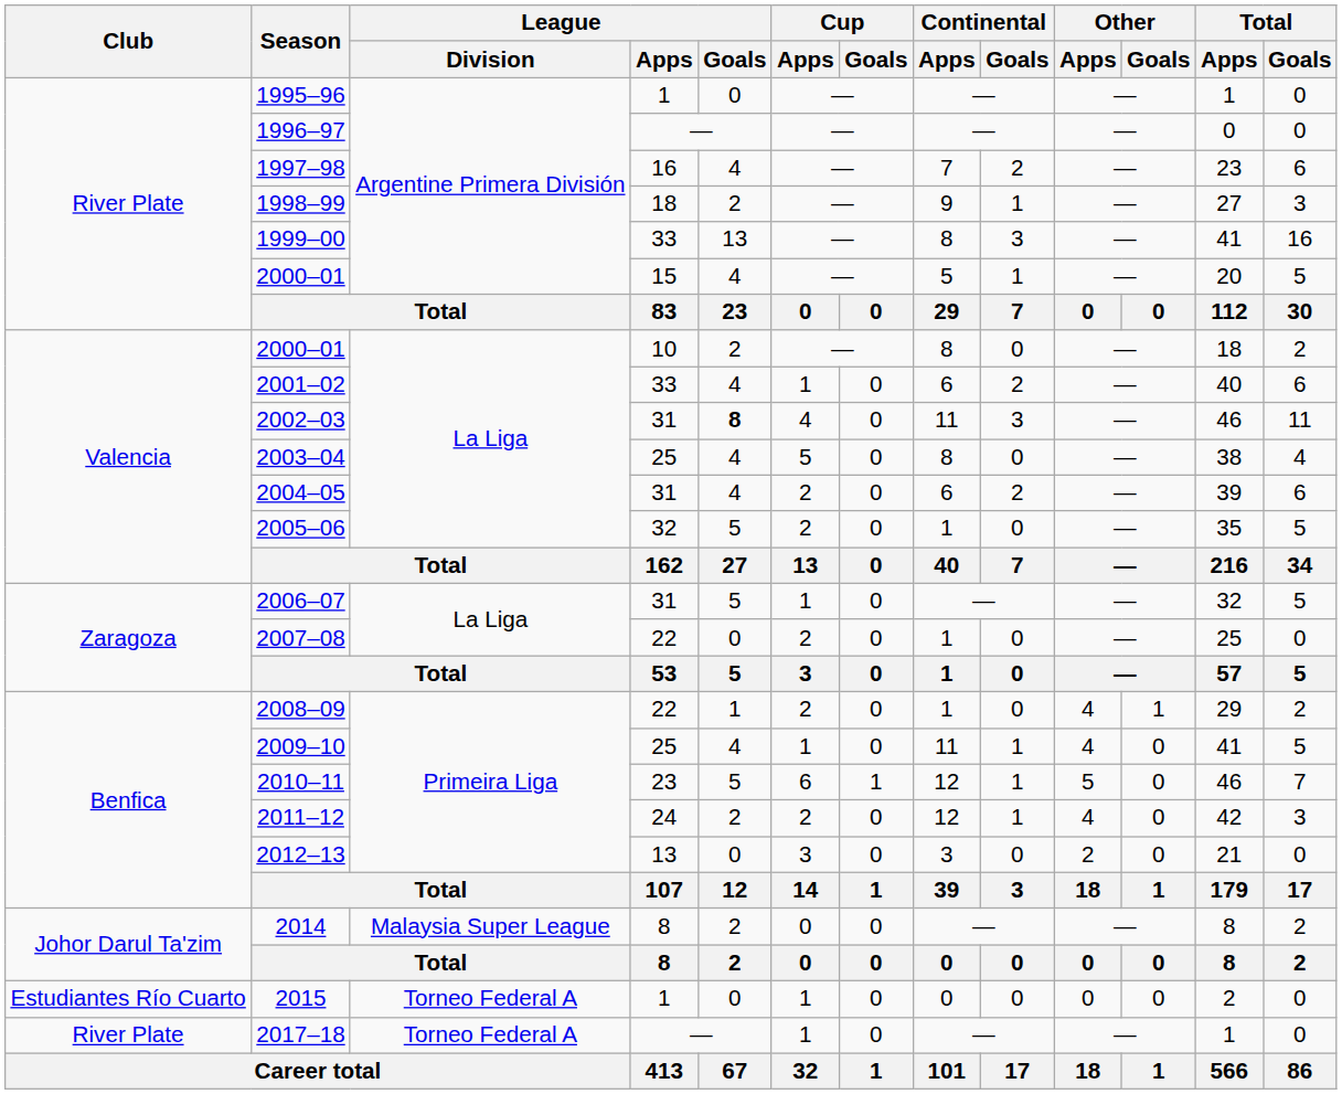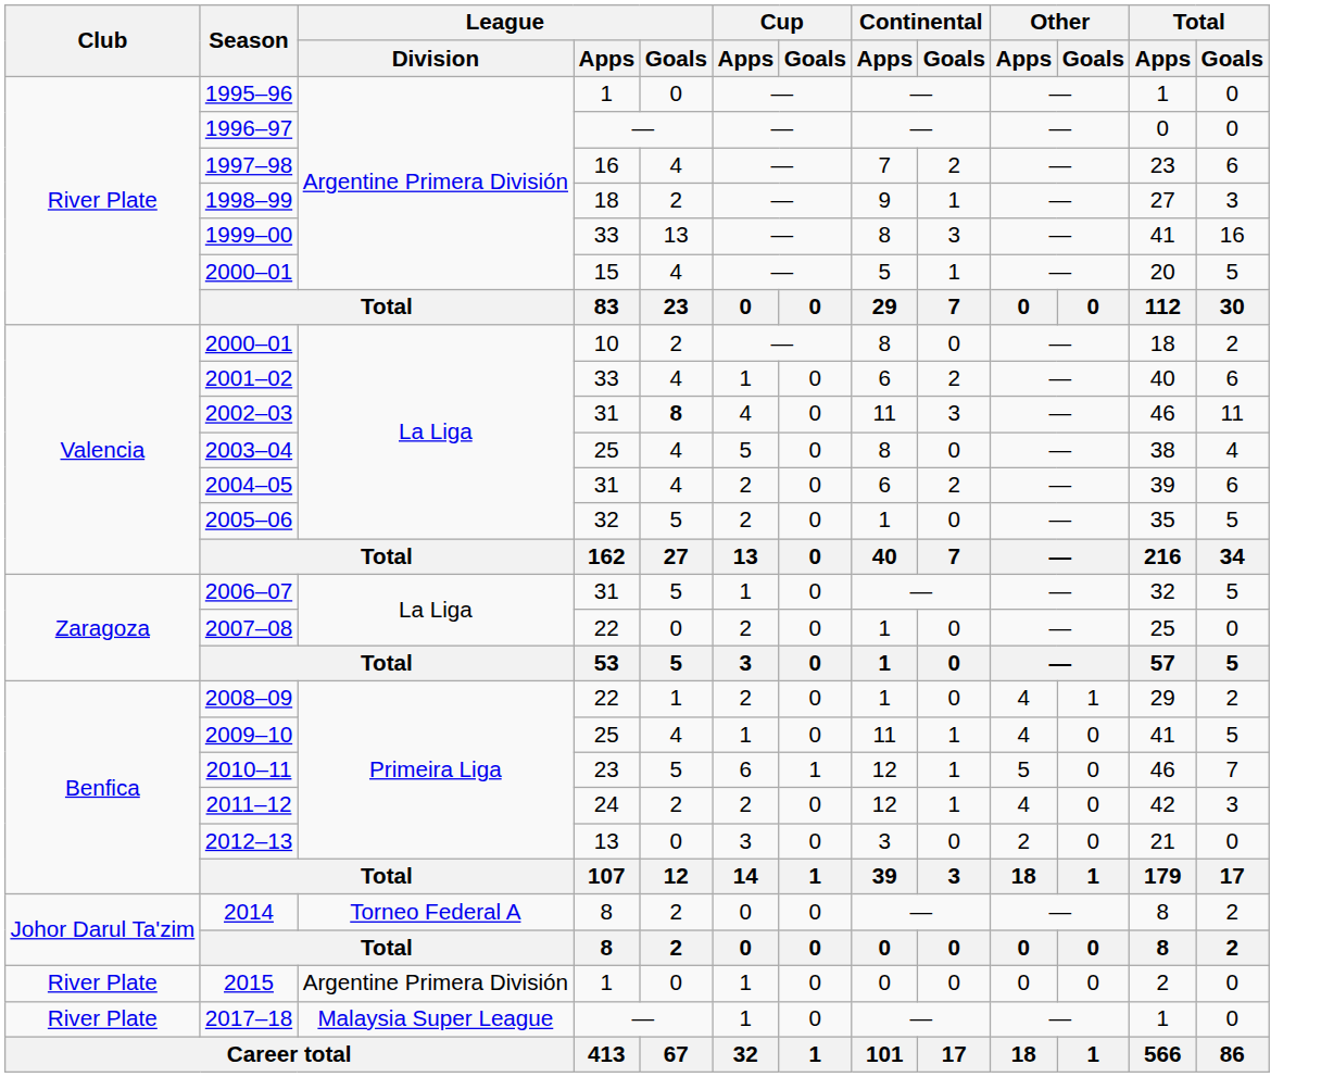 <table class="wikitable" style="text-align: center">
 <tr>
 <th rowspan="2">Club</th>
 <th rowspan="2">Season</th>
 <th colspan="3">League</th>
 <th colspan="2">Cup</th>
 <th colspan="2">Continental</th>
 <th colspan="2">Other</th>
 <th colspan="2">Total</th>
 </tr>
 <tr>
 <th>Division</th>
 <th>Apps</th>
 <th>Goals</th>
 <th>Apps</th>
 <th>Goals</th>
 <th>Apps</th>
 <th>Goals</th>
 <th>Apps</th>
 <th>Goals</th>
 <th>Apps</th>
 <th>Goals</th>
 </tr>
 <tr>
 <td rowspan="7"><a href='#'>River Plate</a></td>
 <td><a href='#'>1995–96</a></td>
 <td rowspan="6"><a href='#'>Argentine Primera División</a></td>
 <td>1</td>
 <td>0</td>
 <td colspan="2">—</td>
 <td colspan="2">—</td>
 <td colspan="2">—</td>
 <td>1</td>
 <td>0</td>
 </tr>
 <tr>
 <td><a href='#'>1996–97</a></td>
 <td colspan="2">—</td>
 <td colspan="2">—</td>
 <td colspan="2">—</td>
 <td colspan="2">—</td>
 <td>0</td>
 <td>0</td>
 </tr>
 <tr>
 <td><a href='#'>1997–98</a></td>
 <td>16</td>
 <td>4</td>
 <td colspan="2">—</td>
 <td>7</td>
 <td>2</td>
 <td colspan="2">—</td>
 <td>23</td>
 <td>6</td>
 </tr>
 <tr>
 <td><a href='#'>1998–99</a></td>
 <td>18</td>
 <td>2</td>
 <td colspan="2">—</td>
 <td>9</td>
 <td>1</td>
 <td colspan="2">—</td>
 <td>27</td>
 <td>3</td>
 </tr>
 <tr>
 <td><a href='#'>1999–00</a></td>
 <td>33</td>
 <td>13</td>
 <td colspan="2">—</td>
 <td>8</td>
 <td>3</td>
 <td colspan="2">—</td>
 <td>41</td>
 <td>16</td>
 </tr>
 <tr>
 <td><a href='#'>2000–01</a></td>
 <td>15</td>
 <td>4</td>
 <td colspan="2">—</td>
 <td>5</td>
 <td>1</td>
 <td colspan="2">—</td>
 <td>20</td>
 <td>5</td>
 </tr>
 <tr>
 <th colspan="2">Total</th>
 <th>83</th>
 <th>23</th>
 <th>0</th>
 <th>0</th>
 <th>29</th>
 <th>7</th>
 <th>0</th>
 <th>0</th>
 <th>112</th>
 <th>30</th>
 </tr>
 <tr>
 <td rowspan="7"><a href='#'>Valencia</a></td>
 <td><a href='#'>2000–01</a></td>
 <td rowspan="6"><a href='#'>La Liga</a></td>
 <td>10</td>
 <td>2</td>
 <td colspan="2">—</td>
 <td>8</td>
 <td>0</td>
 <td colspan="2">—</td>
 <td>18</td>
 <td>2</td>
 </tr>
 <tr>
 <td><a href='#'>2001–02</a></td>
 <td>33</td>
 <td>4</td>
 <td>1</td>
 <td>0</td>
 <td>6</td>
 <td>2</td>
 <td colspan="2">—</td>
 <td>40</td>
 <td>6</td>
 </tr>
 <tr>
 <td><a href='#'>2002–03</a></td>
 <td>31</td>
 <td><strong>8</strong></td>
 <td>4</td>
 <td>0</td>
 <td>11</td>
 <td>3</td>
 <td colspan="2">—</td>
 <td>46</td>
 <td>11</td>
 </tr>
 <tr>
 <td><a href='#'>2003–04</a></td>
 <td>25</td>
 <td>4</td>
 <td>5</td>
 <td>0</td>
 <td>8</td>
 <td>0</td>
 <td colspan="2">—</td>
 <td>38</td>
 <td>4</td>
 </tr>
 <tr>
 <td><a href='#'>2004–05</a></td>
 <td>31</td>
 <td>4</td>
 <td>2</td>
 <td>0</td>
 <td>6</td>
 <td>2</td>
 <td colspan="2">—</td>
 <td>39</td>
 <td>6</td>
 </tr>
 <tr>
 <td><a href='#'>2005–06</a></td>
 <td>32</td>
 <td>5</td>
 <td>2</td>
 <td>0</td>
 <td>1</td>
 <td>0</td>
 <td colspan="2">—</td>
 <td>35</td>
 <td>5</td>
 </tr>
 <tr>
 <th colspan="2">Total</th>
 <th>162</th>
 <th>27</th>
 <th>13</th>
 <th>0</th>
 <th>40</th>
 <th>7</th>
 <th colspan="2">—</th>
 <th>216</th>
 <th>34</th>
 </tr>
 <tr>
 <td rowspan="3"><a href='#'>Zaragoza</a></td>
 <td><a href='#'>2006–07</a></td>
 <td rowspan="2">La Liga</td>
 <td>31</td>
 <td>5</td>
 <td>1</td>
 <td>0</td>
 <td colspan="2">—</td>
 <td colspan="2">—</td>
 <td>32</td>
 <td>5</td>
 </tr>
 <tr>
 <td><a href='#'>2007–08</a></td>
 <td>22</td>
 <td>0</td>
 <td>2</td>
 <td>0</td>
 <td>1</td>
 <td>0</td>
 <td colspan="2">—</td>
 <td>25</td>
 <td>0</td>
 </tr>
 <tr>
 <th colspan="2">Total</th>
 <th>53</th>
 <th>5</th>
 <th>3</th>
 <th>0</th>
 <th>1</th>
 <th>0</th>
 <th colspan="2">—</th>
 <th>57</th>
 <th>5</th>
 </tr>
 <tr>
 <td rowspan="6"><a href='#'>Benfica</a></td>
 <td><a href='#'>2008–09</a></td>
 <td rowspan="5"><a href='#'>Primeira Liga</a></td>
 <td>22</td>
 <td>1</td>
 <td>2</td>
 <td>0</td>
 <td>1</td>
 <td>0</td>
 <td>4</td>
 <td>1</td>
 <td>29</td>
 <td>2</td>
 </tr>
 <tr>
 <td><a href='#'>2009–10</a></td>
 <td>25</td>
 <td>4</td>
 <td>1</td>
 <td>0</td>
 <td>11</td>
 <td>1</td>
 <td>4</td>
 <td>0</td>
 <td>41</td>
 <td>5</td>
 </tr>
 <tr>
 <td><a href='#'>2010–11</a></td>
 <td>23</td>
 <td>5</td>
 <td>6</td>
 <td>1</td>
 <td>12</td>
 <td>1</td>
 <td>5</td>
 <td>0</td>
 <td>46</td>
 <td>7</td>
 </tr>
 <tr>
 <td><a href='#'>2011–12</a></td>
 <td>24</td>
 <td>2</td>
 <td>2</td>
 <td>0</td>
 <td>12</td>
 <td>1</td>
 <td>4</td>
 <td>0</td>
 <td>42</td>
 <td>3</td>
 </tr>
 <tr>
 <td><a href='#'>2012–13</a></td>
 <td>13</td>
 <td>0</td>
 <td>3</td>
 <td>0</td>
 <td>3</td>
 <td>0</td>
 <td>2</td>
 <td>0</td>
 <td>21</td>
 <td>0</td>
 </tr>
 <tr>
 <th colspan="2">Total</th>
 <th>107</th>
 <th>12</th>
 <th>14</th>
 <th>1</th>
 <th>39</th>
 <th>3</th>
 <th>18</th>
 <th>1</th>
 <th>179</th>
 <th>17</th>
 </tr>
 <tr>
 <td rowspan="2"><a href='#'>Johor Darul Ta'zim</a></td>
 <td><a href='#'>2014</a></td>
-<td><a href='#'>Malaysia Super League</a></td>
+<td><a href='#'>Torneo Federal A</a></td>
 <td>8</td>
 <td>2</td>
 <td>0</td>
 <td>0</td>
 <td colspan="2">—</td>
 <td colspan="2">—</td>
 <td>8</td>
 <td>2</td>
 </tr>
 <tr>
 <th colspan="2">Total</th>
 <th>8</th>
 <th>2</th>
 <th>0</th>
 <th>0</th>
 <th>0</th>
 <th>0</th>
 <th>0</th>
 <th>0</th>
 <th>8</th>
 <th>2</th>
 </tr>
 <tr>
-<td><a href='#'>Estudiantes Río Cuarto</a></td>
+<td><a href='#'>River Plate</a></td>
 <td><a href='#'>2015</a></td>
-<td><a href='#'>Torneo Federal A</a></td>
+<td>Argentine Primera División</td>
 <td>1</td>
 <td>0</td>
 <td>1</td>
 <td>0</td>
 <td>0</td>
 <td 0>0</td>
 <td>0</td>
 <td>0</td>
 <td>2</td>
 <td>0</td>
 </tr>
 <tr>
 <td><a href='#'>River Plate</a></td>
 <td><a href='#'>2017–18</a></td>
-<td><a href='#'>Torneo Federal A</a></td>
+<td><a href='#'>Malaysia Super League</a></td>
 <td colspan="2">—</td>
 <td>1</td>
 <td>0</td>
 <td colspan="2">—</td>
 <td colspan="2">—</td>
 <td>1</td>
 <td>0</td>
 </tr>
 <tr>
 <th colspan="3">Career total</th>
 <th>413</th>
 <th>67</th>
 <th>32</th>
 <th>1</th>
 <th>101</th>
 <th>17</th>
 <th>18</th>
 <th>1</th>
 <th>566</th>
 <th>86</th>
 </tr>
 </table>
